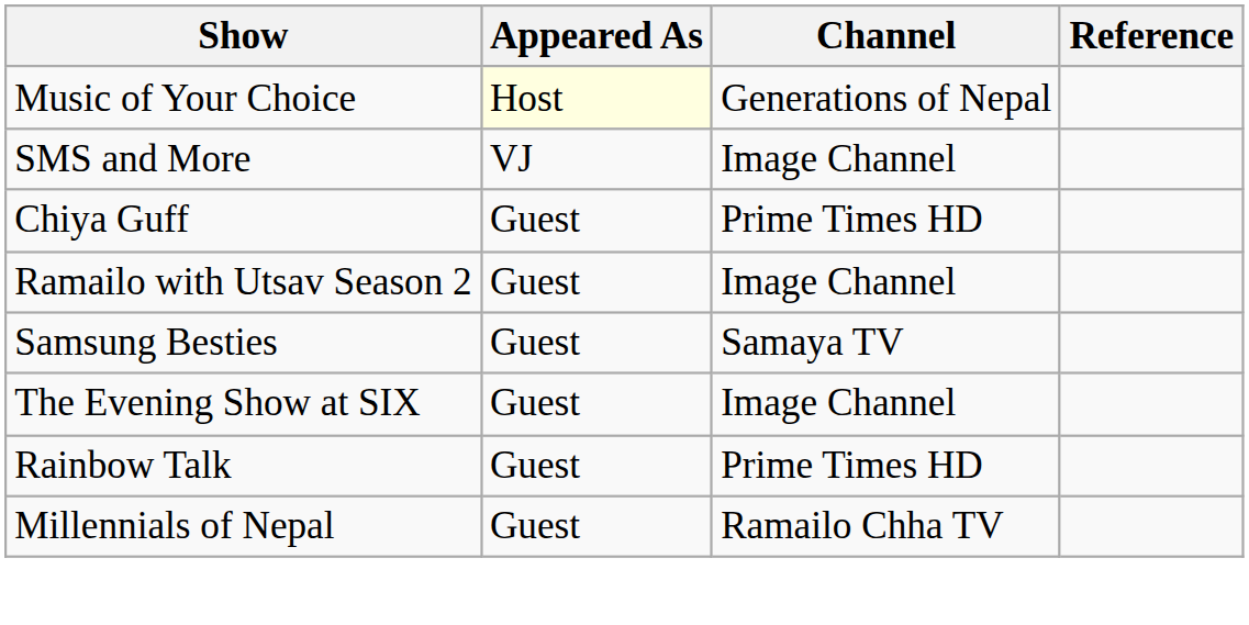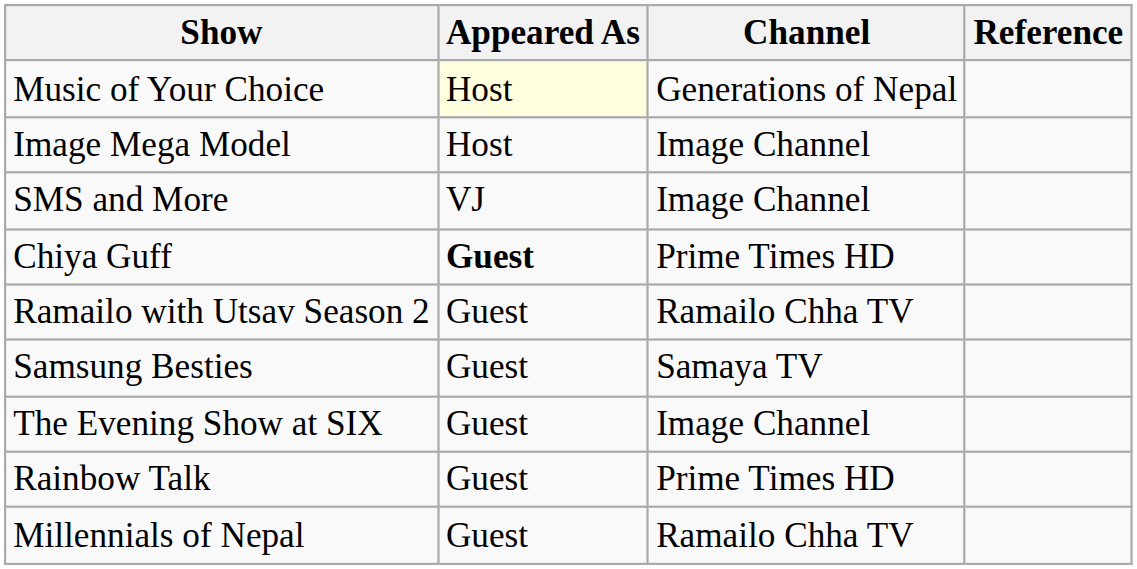 <table class="wikitable">
 <tr>
 <th>Show</th>
 <th>Appeared As</th>
 <th>Channel</th>
 <th>Reference</th>
 </tr>
 <tr>
 <td>Music of Your Choice</td>
 <td style="background: lightyellow;">Host</td>
 <td>Generations of Nepal</td>
 <td></td>
 </tr>
 <tr>
+<td>Image Mega Model</td>
+<td>Host</td>
+<td>Image Channel</td>
+<td></td>
+</tr>
+<tr>
 <td>SMS and More</td>
 <td>VJ</td>
 <td>Image Channel</td>
 <td></td>
 </tr>
 <tr>
 <td>Chiya Guff</td>
-<td>Guest</td>
+<td><strong>Guest</strong></td>
 <td>Prime Times HD</td>
 <td></td>
 </tr>
 <tr>
 <td>Ramailo with Utsav Season 2</td>
 <td>Guest</td>
-<td>Image Channel</td>
+<td>Ramailo Chha TV</td>
 <td></td>
 </tr>
 <tr>
 <td>Samsung Besties</td>
 <td>Guest</td>
 <td>Samaya TV</td>
 <td></td>
 </tr>
 <tr>
 <td>The Evening Show at SIX</td>
 <td>Guest</td>
 <td>Image Channel</td>
 <td></td>
 </tr>
 <tr>
 <td>Rainbow Talk</td>
 <td>Guest</td>
 <td>Prime Times HD</td>
 <td></td>
 </tr>
 <tr>
 <td>Millennials of Nepal</td>
 <td>Guest</td>
 <td>Ramailo Chha TV</td>
 <td></td>
 </tr>
 </table>
